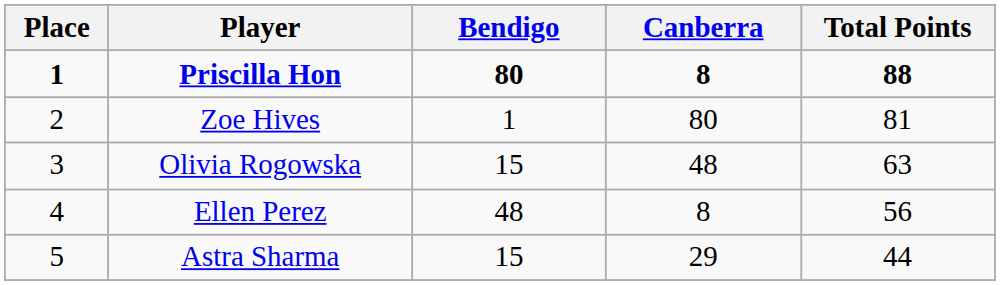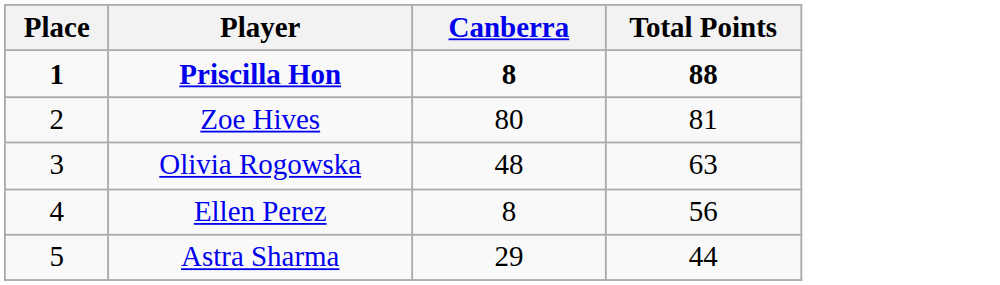 <table class="wikitable" style="text-align: center;">
 <tr>
 <th style="width:50px;">Place</th>
 <th width=160>Player</th>
-<th width=100><a href='#'>Bendigo</a></th>
 <th width=100><a href='#'>Canberra</a></th>
 <th width=100>Total Points</th>
 </tr>
 <tr>
 <td><strong>1</strong></td>
 <td><strong><a href='#'>Priscilla Hon</a></strong></td>
-<td><strong>80</strong></td>
 <td><strong>8</strong></td>
 <td><strong>88</strong></td>
 </tr>
 <tr>
 <td>2</td>
 <td><a href='#'>Zoe Hives</a></td>
-<td>1</td>
 <td>80</td>
 <td>81</td>
 </tr>
 <tr>
 <td>3</td>
 <td><a href='#'>Olivia Rogowska</a></td>
-<td>15</td>
 <td>48</td>
 <td>63</td>
 </tr>
 <tr>
 <td>4</td>
 <td><a href='#'>Ellen Perez</a></td>
-<td>48</td>
 <td>8</td>
 <td>56</td>
 </tr>
 <tr>
 <td>5</td>
 <td><a href='#'>Astra Sharma</a></td>
-<td>15</td>
 <td>29</td>
 <td>44</td>
 </tr>
 </table>
